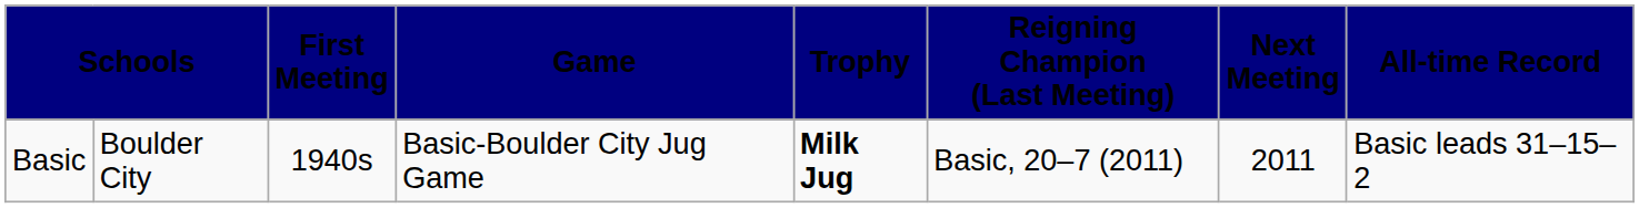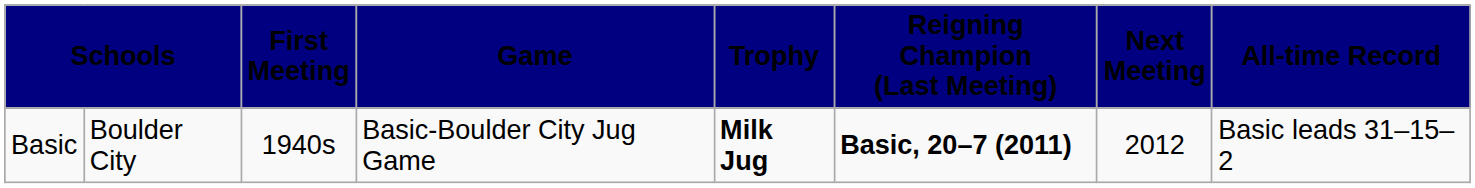 <table class="wikitable">
 <tr bgcolor="#000080" align="center">
 <td colspan=2><span><strong>Schools</strong></span></td>
 <td><span><strong>First<br>Meeting</strong></span></td>
 <td><span><strong>Game</strong></span></td>
 <td><span><strong>Trophy</strong></span></td>
 <td><span><strong>Reigning Champion<br>(Last Meeting)</strong></span></td>
 <td><span><strong>Next<br>Meeting</strong></span></td>
 <td><span><strong>All-time Record</strong></span></td>
 </tr>
 <tr>
 </tr>
 <tr>
 <td>Basic</td>
 <td>Boulder City</td>
 <td align=center>1940s</td>
 <td>Basic-Boulder City Jug Game</td>
 <td><strong>Milk Jug</strong></td>
-<td>Basic, 20–7 (2011)</td>
-<td align=center>2011</td>
+<td><strong>Basic, 20–7 (2011)</strong></td>
+<td align=center>2012</td>
 <td>Basic leads 31–15–2</td>
 </tr>
 </table>
